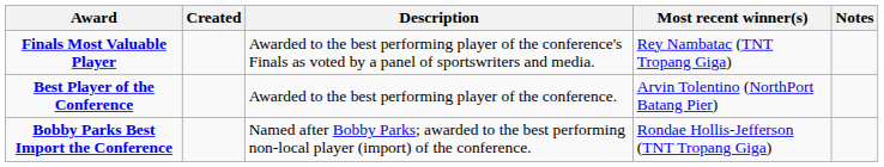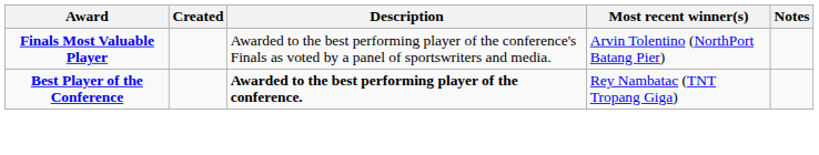 <table class="wikitable plainrowheaders sortable" summary="Award (sortable), Created (sortable), Description, Most recent winner(s) and Notes">
 <tr>
 <th scope="col" width="22%">Award</th>
 <th scope="col" width="1%">Created</th>
 <th scope="col" width="50%" class="unsortable">Description</th>
 <th scope="col" width="25%" class="unsortable">Most recent winner(s)</th>
 <th scope="col" width="1%" class="unsortable">Notes</th>
 </tr>
 <tr>
 <th scope="row" style="background-color:transparent;"><a href='#'>Finals Most Valuable Player</a></th>
 <td align=center></td>
 <td>Awarded to the best performing player of the conference's Finals as voted by a panel of sportswriters and media.</td>
-<td><a href='#'>Rey Nambatac</a> (<a href='#'>TNT Tropang Giga</a>)<br></td>
+<td><a href='#'>Arvin Tolentino</a> (<a href='#'>NorthPort Batang Pier</a>)<br></td>
 <td align="center"></td>
 </tr>
 <tr>
 <th scope="row" style="background-color:transparent;"><a href='#'>Best Player of the Conference</a></th>
 <td align=center></td>
-<td>Awarded to the best performing player of the conference.</td>
-<td><a href='#'>Arvin Tolentino</a> (<a href='#'>NorthPort Batang Pier</a>)<br></td>
-<td align="center"></td>
-</tr>
-<tr>
-<th scope="row" style="background-color:transparent;"><a href='#'>Bobby Parks Best Import the Conference</a></th>
-<td align=center></td>
-<td>Named after <a href='#'>Bobby Parks</a>; awarded to the best performing non-local player (import) of the conference.</td>
-<td><a href='#'>Rondae Hollis-Jefferson</a> (<a href='#'>TNT Tropang Giga</a>)<br></td>
+<td><strong>Awarded to the best performing player of the conference.</strong></td>
+<td><a href='#'>Rey Nambatac</a> (<a href='#'>TNT Tropang Giga</a>)<br></td>
 <td align="center"></td>
 </tr>
 </table>
